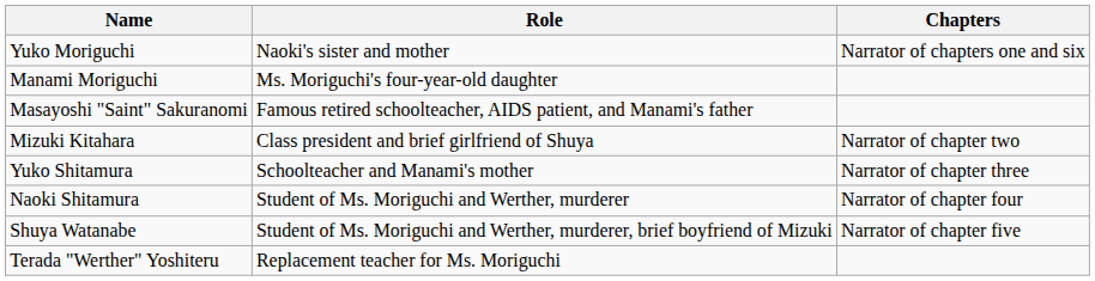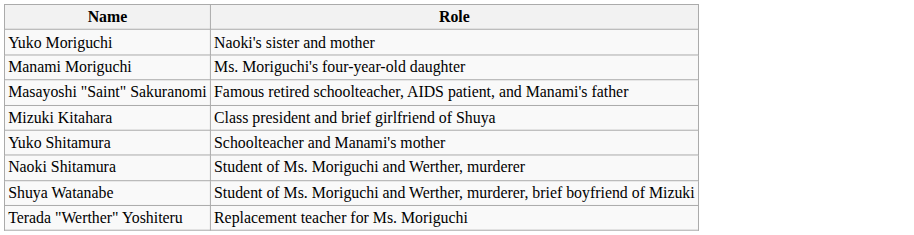 <table class="wikitable">
 <tr>
 <th>Name</th>
 <th>Role</th>
-<th>Chapters</th>
 </tr>
 <tr>
 <td>Yuko Moriguchi</td>
 <td>Naoki's sister and mother</td>
-<td>Narrator of chapters one and six</td>
 </tr>
 <tr>
 <td>Manami Moriguchi</td>
 <td>Ms. Moriguchi's four-year-old daughter</td>
-<td></td>
 </tr>
 <tr>
 <td>Masayoshi "Saint" Sakuranomi</td>
 <td>Famous retired schoolteacher, AIDS patient, and Manami's father</td>
-<td></td>
 </tr>
 <tr>
 <td>Mizuki Kitahara</td>
 <td>Class president and brief girlfriend of Shuya</td>
-<td>Narrator of chapter two</td>
 </tr>
 <tr>
 <td>Yuko Shitamura</td>
 <td>Schoolteacher and Manami's mother</td>
-<td>Narrator of chapter three</td>
 </tr>
 <tr>
 <td>Naoki Shitamura</td>
 <td>Student of Ms. Moriguchi and Werther, murderer</td>
-<td>Narrator of chapter four</td>
 </tr>
 <tr>
 <td>Shuya Watanabe</td>
 <td>Student of Ms. Moriguchi and Werther, murderer, brief boyfriend of Mizuki</td>
-<td>Narrator of chapter five</td>
 </tr>
 <tr>
 <td>Terada "Werther" Yoshiteru</td>
 <td>Replacement teacher for Ms. Moriguchi</td>
-<td></td>
 </tr>
 </table>
